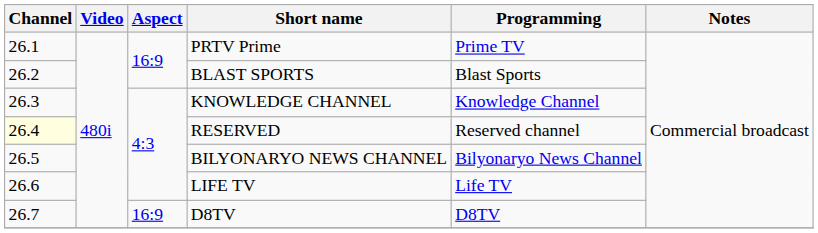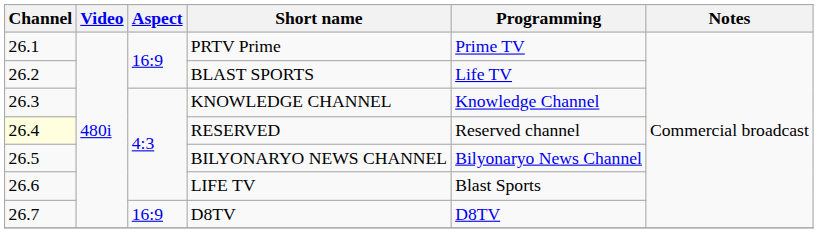 <table class="wikitable">
 <tr>
 <th>Channel</th>
 <th><a href='#'>Video</a></th>
 <th><a href='#'>Aspect</a></th>
 <th>Short name</th>
 <th>Programming</th>
 <th>Notes</th>
 </tr>
 <tr>
 <td>26.1</td>
 <td rowspan="7"><a href='#'>480i</a></td>
 <td rowspan="2"><a href='#'>16:9</a></td>
 <td>PRTV Prime</td>
 <td><a href='#'>Prime TV</a></td>
 <td rowspan="7">Commercial broadcast</td>
 </tr>
 <tr>
 <td>26.2</td>
 <td>BLAST SPORTS</td>
-<td>Blast Sports</td>
+<td><a href='#'>Life TV</a></td>
 </tr>
 <tr>
 <td>26.3</td>
 <td rowspan="4"><a href='#'>4:3</a></td>
 <td>KNOWLEDGE CHANNEL</td>
 <td><a href='#'>Knowledge Channel</a></td>
 </tr>
 <tr>
 <td style="background: lightyellow;">26.4</td>
 <td>RESERVED</td>
 <td>Reserved channel</td>
 </tr>
 <tr>
 <td>26.5</td>
 <td>BILYONARYO NEWS CHANNEL</td>
 <td><a href='#'>Bilyonaryo News Channel</a></td>
 </tr>
 <tr>
 <td>26.6</td>
 <td>LIFE TV</td>
-<td><a href='#'>Life TV</a></td>
+<td>Blast Sports</td>
 </tr>
 <tr>
 <td>26.7</td>
 <td><a href='#'>16:9</a></td>
 <td>D8TV</td>
 <td><a href='#'>D8TV</a></td>
 </tr>
 <tr>
 </tr>
 </table>
